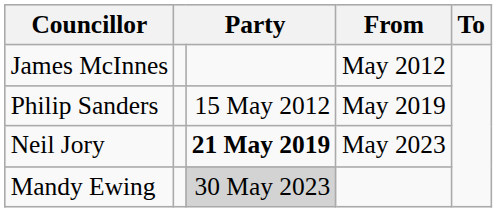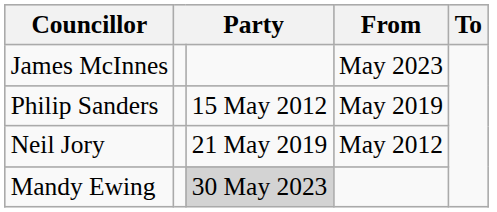 <table class=wikitable>
 <tr>
 <th>Councillor</th>
 <th colspan=2>Party</th>
 <th>From</th>
 <th>To</th>
 </tr>
 <tr>
 <td>James McInnes</td>
 <td></td>
 <td align=right></td>
-<td align=right>May 2012</td>
+<td align=right>May 2023</td>
 </tr>
 <tr>
 <td>Philip Sanders</td>
 <td></td>
 <td align=right>15 May 2012</td>
 <td align=right>May 2019</td>
 </tr>
 <tr>
 <td>Neil Jory</td>
 <td></td>
-<td align=right><strong>21 May 2019</strong></td>
-<td align=right>May 2023</td>
+<td align=right>21 May 2019</td>
+<td align=right>May 2012</td>
 </tr>
 <tr>
 <td>Mandy Ewing</td>
 <td></td>
 <td align=right style="background: lightgrey;">30 May 2023</td>
 <td align=right></td>
 </tr>
 </table>
